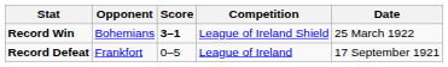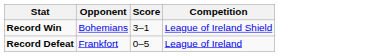 <table class="wikitable">
 <tr>
 <th>Stat</th>
 <th>Opponent</th>
 <th>Score</th>
 <th>Competition</th>
-<th>Date</th>
 </tr>
 <tr>
 <td><strong>Record Win</strong></td>
 <td><a href='#'>Bohemians</a></td>
-<td><strong>3–1</strong></td>
+<td>3–1</td>
 <td><a href='#'>League of Ireland Shield</a></td>
-<td>25 March 1922</td>
 </tr>
 <tr>
 <td><strong>Record Defeat</strong></td>
 <td><a href='#'>Frankfort</a></td>
 <td>0–5</td>
 <td><a href='#'>League of Ireland</a></td>
-<td>17 September 1921</td>
 </tr>
 </table>
